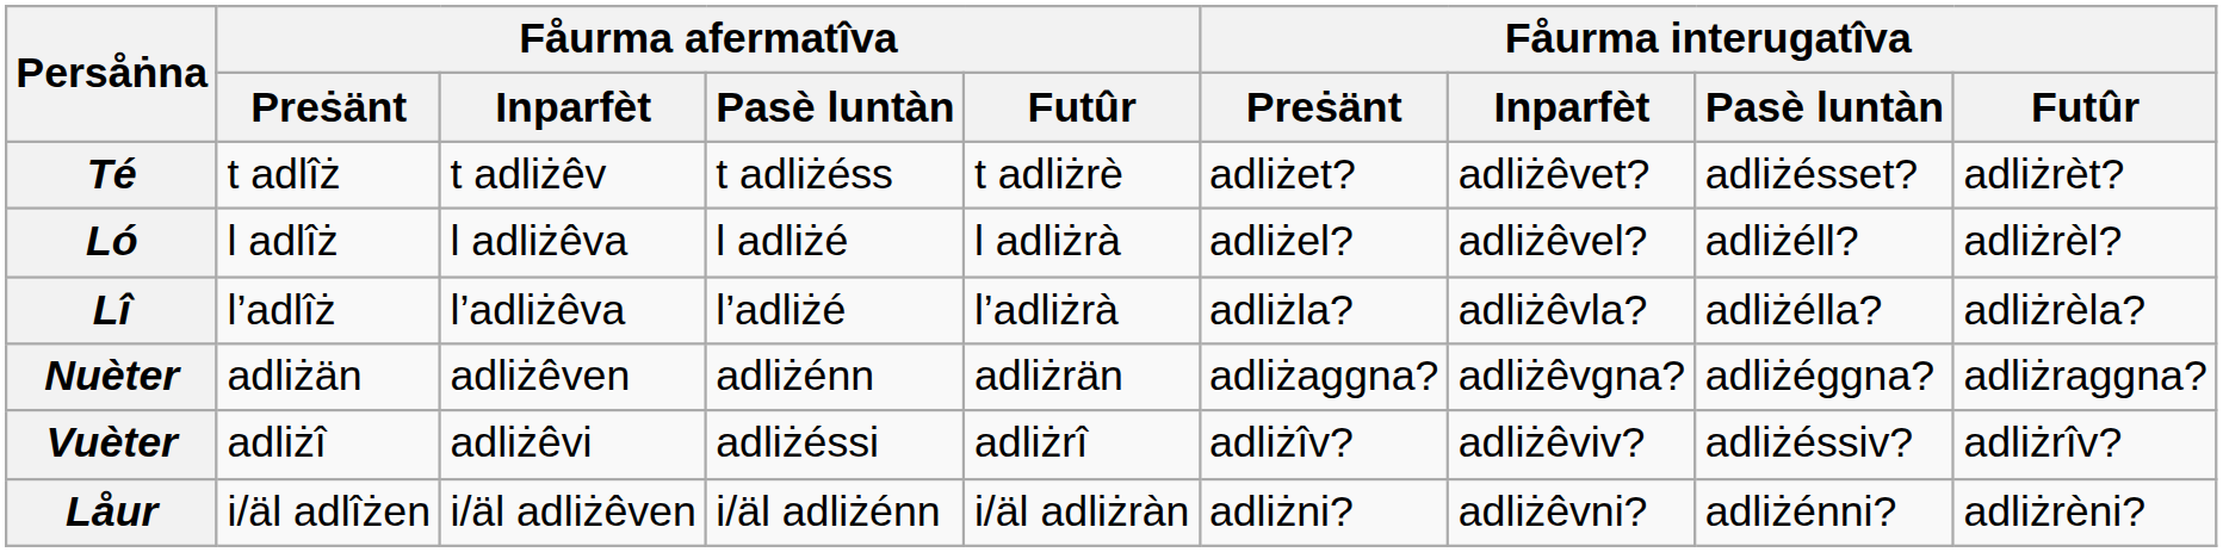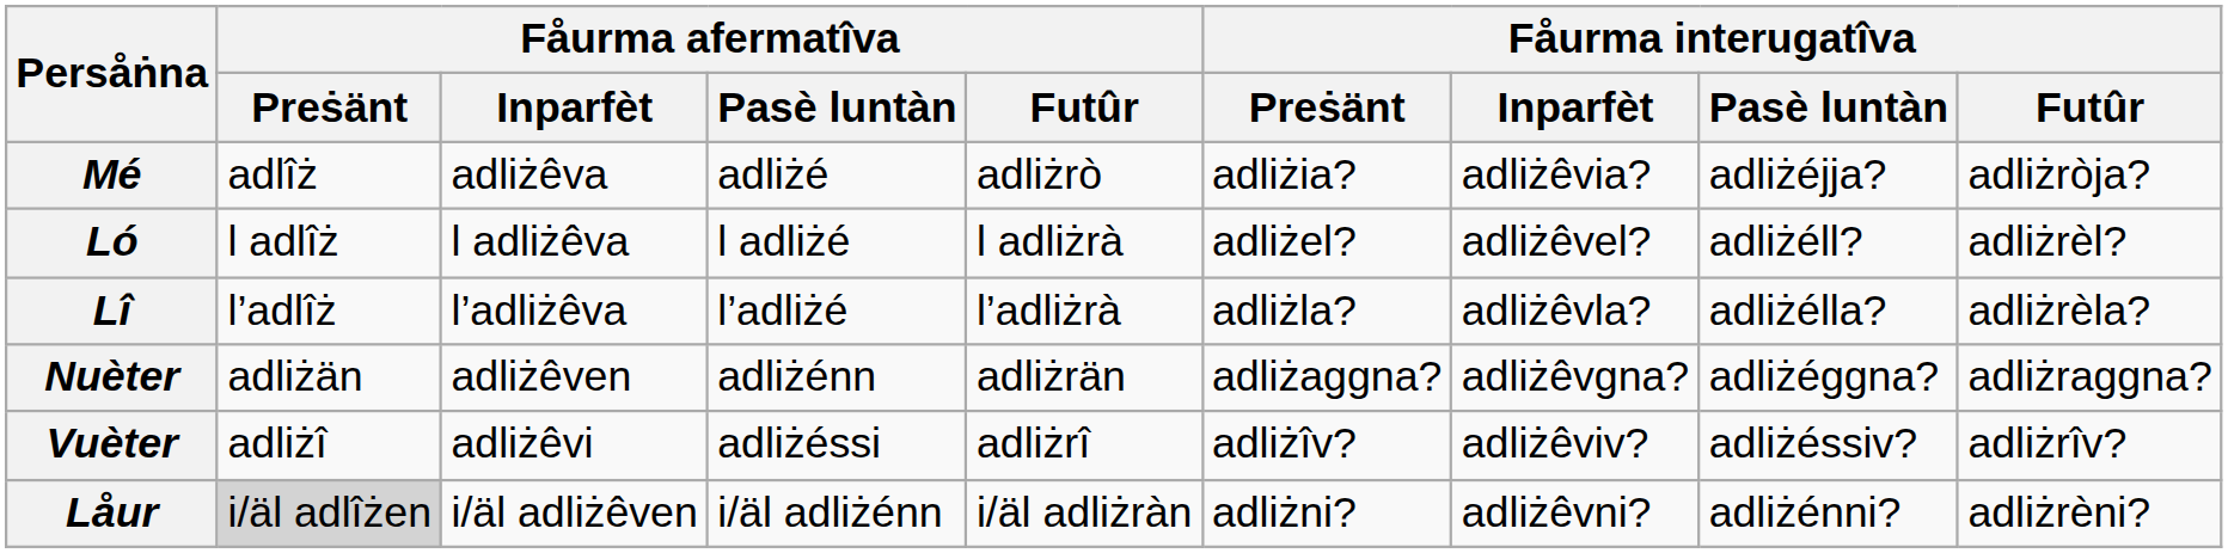 <table class="wikitable">
 <tr>
 <th rowspan="2">Persåṅna</th>
 <th colspan="4">Fåurma afermatîva</th>
 <th colspan="4">Fåurma interugatîva</th>
 </tr>
 <tr>
 <th>Preṡänt</th>
 <th>Inparfèt</th>
 <th>Pasè luntàn</th>
 <th>Futûr</th>
 <th>Preṡänt</th>
 <th>Inparfèt</th>
 <th>Pasè luntàn</th>
 <th>Futûr</th>
 </tr>
 <tr>
-<th><em>Té</em></th>
-<td>t adlîż</td>
-<td>t adliżêv</td>
-<td>t adliżéss</td>
-<td>t adliżrè</td>
-<td>adliżet?</td>
-<td>adliżêvet?</td>
-<td>adliżésset?</td>
-<td>adliżrèt?</td>
+<th><em>Mé</em></th>
+<td>adlîż</td>
+<td>adliżêva</td>
+<td>adliżé</td>
+<td>adliżrò</td>
+<td>adliżia?</td>
+<td>adliżêvia?</td>
+<td>adliżéjja?</td>
+<td>adliżròja?</td>
 </tr>
 <tr>
 <th><em>Ló</em></th>
 <td>l adlîż</td>
 <td>l adliżêva</td>
 <td>l adliżé</td>
 <td>l adliżrà</td>
 <td>adliżel?</td>
 <td>adliżêvel?</td>
 <td>adliżéll?</td>
 <td>adliżrèl?</td>
 </tr>
 <tr>
 <th><em>Lî</em></th>
 <td>l’adlîż</td>
 <td>l’adliżêva</td>
 <td>l’adliżé</td>
 <td>l’adliżrà</td>
 <td>adliżla?</td>
 <td>adliżêvla?</td>
 <td>adliżélla?</td>
 <td>adliżrèla?</td>
 </tr>
 <tr>
 <th><em>Nuèter</em></th>
 <td>adliżän</td>
 <td>adliżêven</td>
 <td>adliżénn</td>
 <td>adliżrän</td>
 <td>adliżaggna?</td>
 <td>adliżêvgna?</td>
 <td>adliżéggna?</td>
 <td>adliżraggna?</td>
 </tr>
 <tr>
 <th><em>Vuèter</em></th>
 <td>adliżî</td>
 <td>adliżêvi</td>
 <td>adliżéssi</td>
 <td>adliżrî</td>
 <td>adliżîv?</td>
 <td>adliżêviv?</td>
 <td>adliżéssiv?</td>
 <td>adliżrîv?</td>
 </tr>
 <tr>
 <th rowspan="2"><em>Låur</em></th>
-<td>i/äl adlîżen</td>
+<td style="background: lightgrey;">i/äl adlîżen</td>
 <td>i/äl adliżêven</td>
 <td>i/äl adliżénn</td>
 <td>i/äl adliżràn</td>
 <td>adliżni?</td>
 <td>adliżêvni?</td>
 <td>adliżénni?</td>
 <td>adliżrèni?</td>
 </tr>
 </table>
